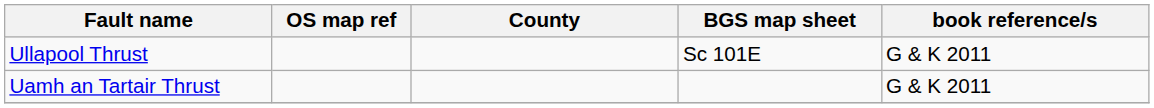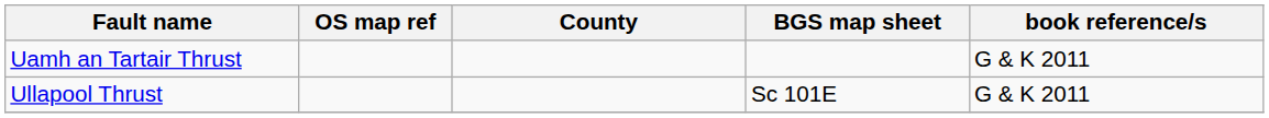 <table class="wikitable">
 <tr>
 <th width="200pt">Fault name</th>
 <th width="100pt">OS map ref</th>
 <th width="200pt">County</th>
 <th width="150pt">BGS map sheet</th>
 <th width="200pt">book reference/s</th>
 </tr>
 <tr>
+<td><a href='#'>Uamh an Tartair Thrust</a></td>
+<td></td>
+<td></td>
+<td></td>
+<td>G & K 2011</td>
+</tr>
+<tr>
 <td><a href='#'>Ullapool Thrust</a></td>
 <td></td>
 <td></td>
 <td>Sc 101E</td>
 <td>G & K 2011</td>
 </tr>
 <tr>
-<td><a href='#'>Uamh an Tartair Thrust</a></td>
-<td></td>
-<td></td>
-<td></td>
-<td>G & K 2011</td>
-</tr>
-<tr>
 </tr>
 </table>
